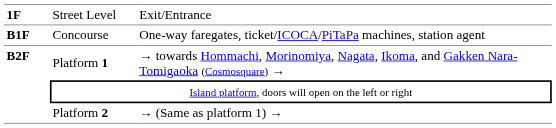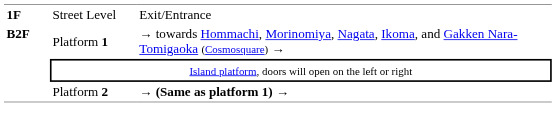 <table table border=0 cellspacing=0 cellpadding=3>
 <tr>
 <td style="border-top:solid 1px gray;" width=50 valign=top><strong>1F</strong></td>
 <td style="border-top:solid 1px gray;" width=100 valign=top>Street Level</td>
 <td style="border-top:solid 1px gray;" width=500 valign=top>Exit/Entrance</td>
-</tr>
-<tr>
-<td style="border-top:solid 1px gray; border-bottom:solid 1px gray;"><strong>B1F</strong></td>
-<td style="border-top:solid 1px gray; border-bottom:solid 1px gray;">Concourse</td>
-<td style="border-top:solid 1px gray; border-bottom:solid 1px gray;">One-way faregates, ticket/<a href='#'>ICOCA</a>/<a href='#'>PiTaPa</a> machines, station agent</td>
 </tr>
 <tr>
 </tr>
 <tr>
 <td style="border-bottom:solid 1px gray;" rowspan=3 valign=top><strong>B2F</strong></td>
 <td>Platform <span><strong>1</strong></span></td>
 <td><span>→</span>  towards <a href='#'>Hommachi</a>, <a href='#'>Morinomiya</a>, <a href='#'>Nagata</a>, <a href='#'>Ikoma</a>, and <a href='#'>Gakken Nara-Tomigaoka</a>  <small>(<a href='#'>Cosmosquare</a>)</small> →</td>
 </tr>
 <tr>
 <td style="border-top:solid 2px black;border-right:solid 2px black;border-left:solid 2px black;border-bottom:solid 2px black;text-align:center;" colspan=2><small><a href='#'>Island platform</a>, doors will open on the left or right</small></td>
 </tr>
 <tr>
 <td style="border-bottom:solid 1px gray;">Platform <span><strong>2</strong></span></td>
-<td style="border-bottom:solid 1px gray;"><span>→</span> (Same as platform 1) →</td>
+<td style="border-bottom:solid 1px gray;"><strong><span>→</span> (Same as platform 1) →</strong></td>
 </tr>
 </table>
